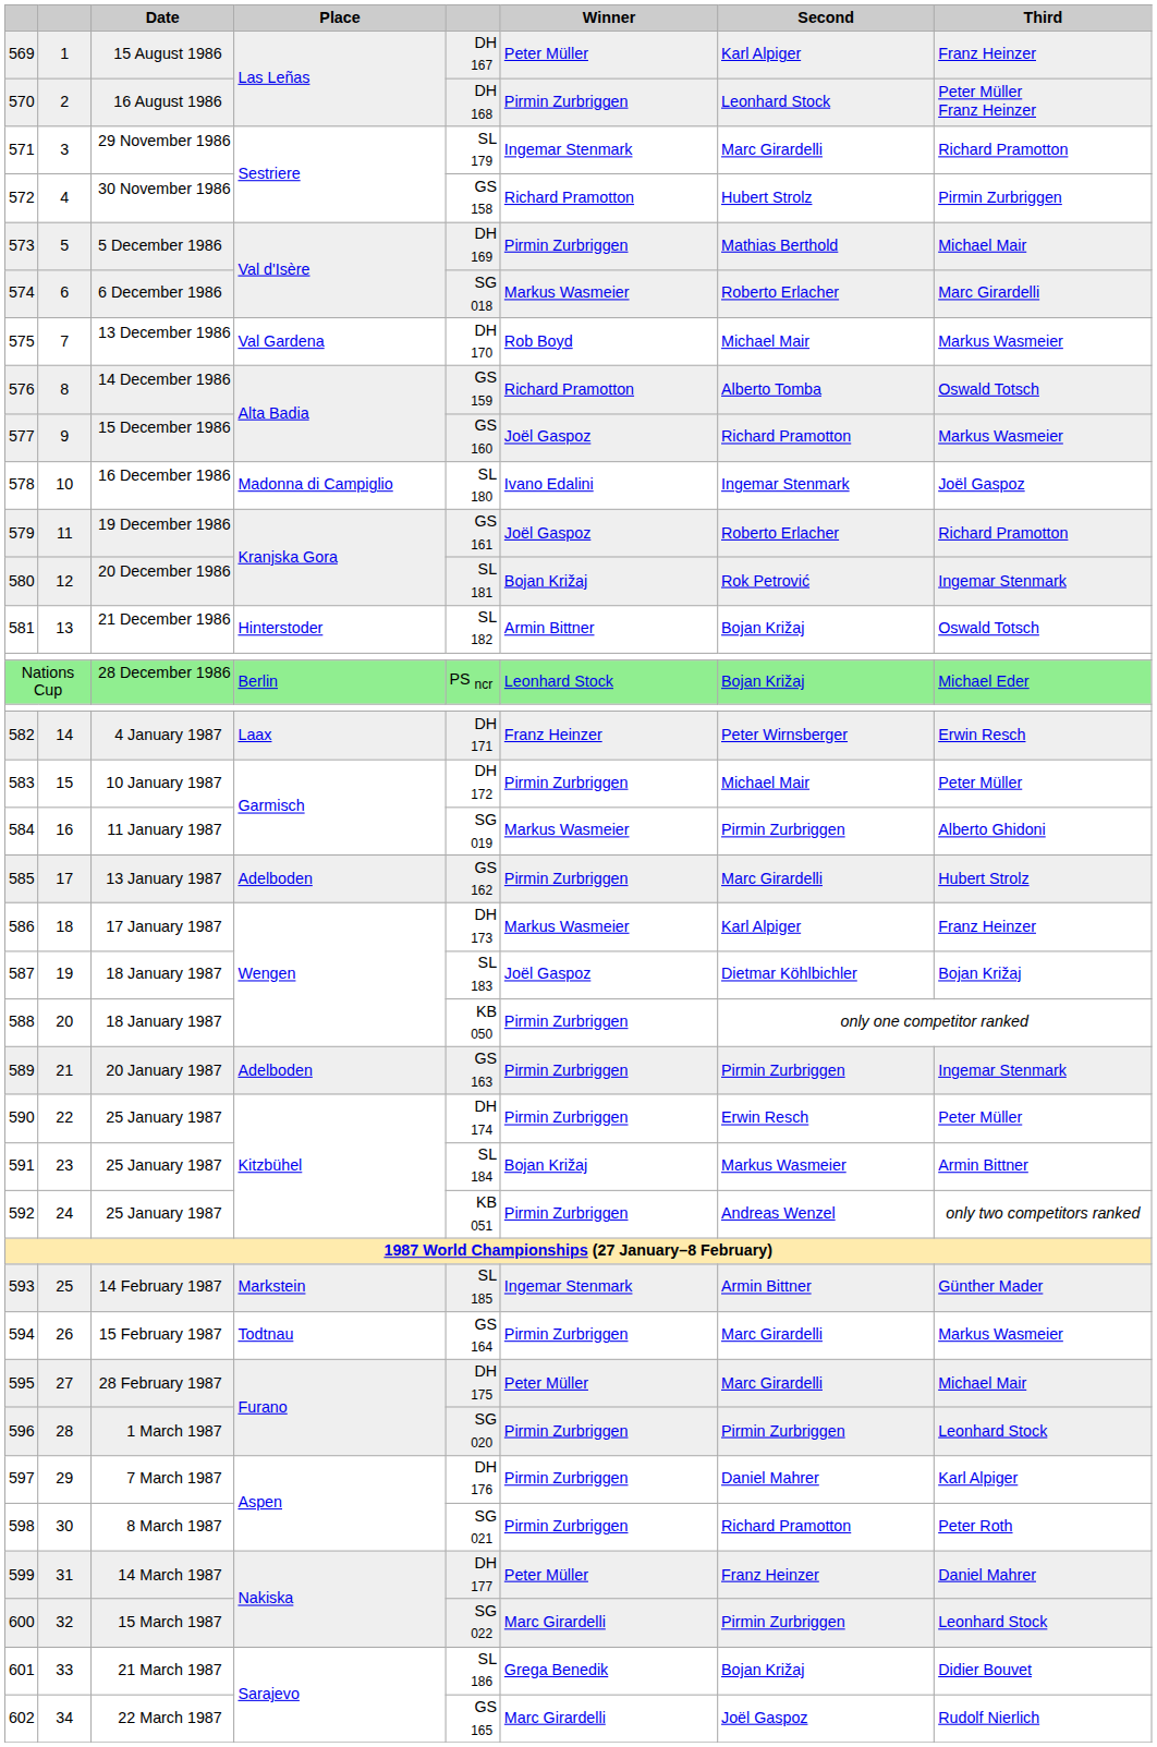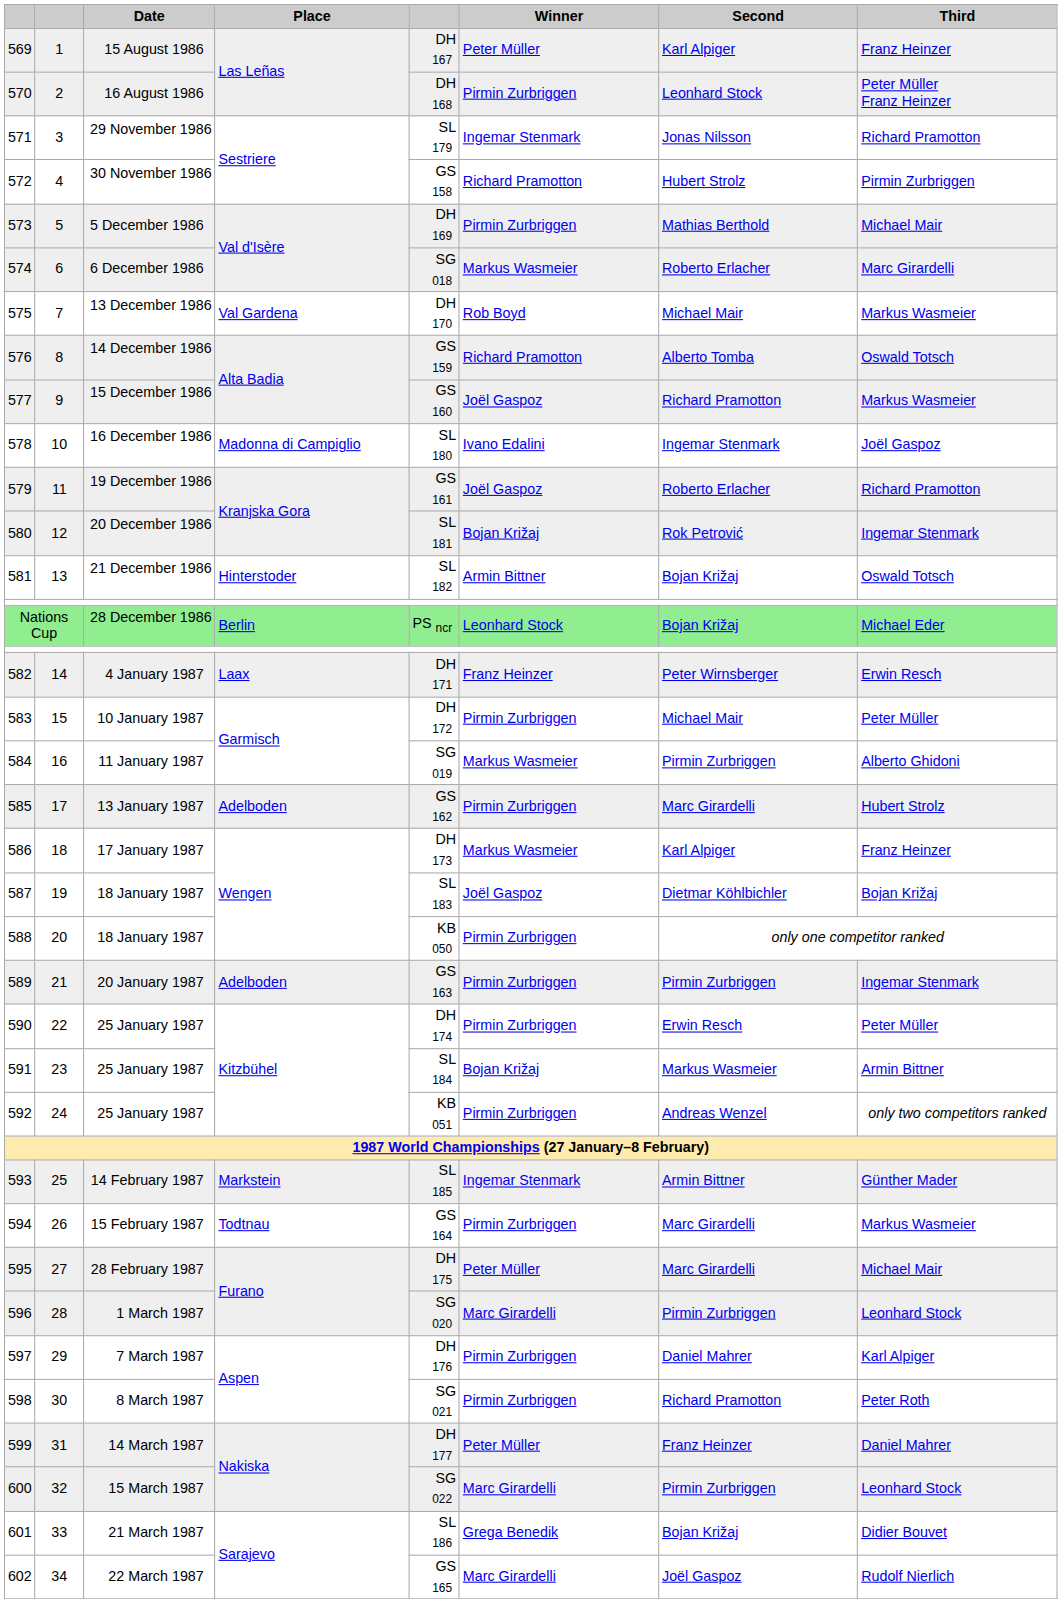 <table class="wikitable plainrowheaders" style="background:#fff; font-size:86%; line-height:16px; border:grey solid 1px; border-collapse:collapse;">
 <tr style="background:#ccc; text-align:center;">
 <td align="center" width="13"></td>
 <td align="center" width="40"></td>
 <td align="center" width="120"><strong>Date</strong></td>
 <td align="center" width="180"><strong>Place</strong></td>
 <td align="center" width="42"></td>
 <td align="center" width="185"><strong>Winner</strong></td>
 <td align="center" width="185"><strong>Second</strong></td>
 <td align="center" width="185"><strong>Third</strong></td>
 </tr>
 <tr bgcolor="#EFEFEF">
 <td align=center>569</td>
 <td align=center>1</td>
 <td align=right>15 August 1986  </td>
 <td rowspan=2> <a href='#'>Las Leñas</a></td>
 <td align=right>DH <sub>167</sub> </td>
 <td> <a href='#'>Peter Müller</a></td>
 <td> <a href='#'>Karl Alpiger</a></td>
 <td> <a href='#'>Franz Heinzer</a></td>
 </tr>
 <tr bgcolor="#EFEFEF">
 <td align=center>570</td>
 <td align=center>2</td>
 <td align=right>16 August 1986  </td>
 <td align=right>DH <sub>168</sub> </td>
 <td> <a href='#'>Pirmin Zurbriggen</a></td>
 <td> <a href='#'>Leonhard Stock</a></td>
 <td> <a href='#'>Peter Müller</a><br> <a href='#'>Franz Heinzer</a></td>
 </tr>
 <tr>
 <td align=center>571</td>
 <td align=center>3</td>
 <td align=right>29 November 1986  </td>
 <td rowspan=2> <a href='#'>Sestriere</a></td>
 <td align=right>SL <sub>179</sub> </td>
 <td> <a href='#'>Ingemar Stenmark</a></td>
-<td> <a href='#'>Marc Girardelli</a></td>
+<td> <a href='#'>Jonas Nilsson</a></td>
 <td> <a href='#'>Richard Pramotton</a></td>
 </tr>
 <tr>
 <td align=center>572</td>
 <td align=center>4</td>
 <td align=right>30 November 1986  </td>
 <td align=right>GS <sub>158</sub> </td>
 <td> <a href='#'>Richard Pramotton</a></td>
 <td> <a href='#'>Hubert Strolz</a></td>
 <td> <a href='#'>Pirmin Zurbriggen</a></td>
 </tr>
 <tr bgcolor="#EFEFEF">
 <td align=center>573</td>
 <td align=center>5</td>
 <td align=right>5 December 1986  </td>
 <td rowspan=2> <a href='#'>Val d'Isère</a></td>
 <td align=right>DH <sub>169</sub> </td>
 <td> <a href='#'>Pirmin Zurbriggen</a></td>
 <td> <a href='#'>Mathias Berthold</a></td>
 <td> <a href='#'>Michael Mair</a></td>
 </tr>
 <tr bgcolor="#EFEFEF">
 <td align=center>574</td>
 <td align=center>6</td>
 <td align=right>6 December 1986  </td>
 <td align=right>SG <sub>018</sub> </td>
 <td> <a href='#'>Markus Wasmeier</a></td>
 <td> <a href='#'>Roberto Erlacher</a></td>
 <td> <a href='#'>Marc Girardelli</a></td>
 </tr>
 <tr>
 <td align=center>575</td>
 <td align=center>7</td>
 <td align=right>13 December 1986  </td>
 <td> <a href='#'>Val Gardena</a></td>
 <td align=right>DH <sub>170</sub> </td>
 <td> <a href='#'>Rob Boyd</a></td>
 <td> <a href='#'>Michael Mair</a></td>
 <td> <a href='#'>Markus Wasmeier</a></td>
 </tr>
 <tr bgcolor="#EFEFEF">
 <td align=center>576</td>
 <td align=center>8</td>
 <td align=right>14 December 1986  </td>
 <td rowspan=2> <a href='#'>Alta Badia</a></td>
 <td align=right>GS <sub>159</sub> </td>
 <td> <a href='#'>Richard Pramotton</a></td>
 <td> <a href='#'>Alberto Tomba</a></td>
 <td> <a href='#'>Oswald Totsch</a></td>
 </tr>
 <tr bgcolor="#EFEFEF">
 <td align=center>577</td>
 <td align=center>9</td>
 <td align=right>15 December 1986  </td>
 <td align=right>GS <sub>160</sub> </td>
 <td> <a href='#'>Joël Gaspoz</a></td>
 <td> <a href='#'>Richard Pramotton</a></td>
 <td> <a href='#'>Markus Wasmeier</a></td>
 </tr>
 <tr>
 <td align=center>578</td>
 <td align=center>10</td>
 <td align=right>16 December 1986  </td>
 <td> <a href='#'>Madonna di Campiglio</a></td>
 <td align=right>SL <sub>180</sub> </td>
 <td> <a href='#'>Ivano Edalini</a></td>
 <td> <a href='#'>Ingemar Stenmark</a></td>
 <td> <a href='#'>Joël Gaspoz</a></td>
 </tr>
 <tr bgcolor="#EFEFEF">
 <td align=center>579</td>
 <td align=center>11</td>
 <td align=right>19 December 1986  </td>
 <td rowspan=2> <a href='#'>Kranjska Gora</a></td>
 <td align=right>GS <sub>161</sub> </td>
 <td> <a href='#'>Joël Gaspoz</a></td>
 <td> <a href='#'>Roberto Erlacher</a></td>
 <td> <a href='#'>Richard Pramotton</a></td>
 </tr>
 <tr bgcolor="#EFEFEF">
 <td align=center>580</td>
 <td align=center>12</td>
 <td align=right>20 December 1986  </td>
 <td align=right>SL <sub>181</sub> </td>
 <td> <a href='#'>Bojan Križaj</a></td>
 <td> <a href='#'>Rok Petrović</a></td>
 <td> <a href='#'>Ingemar Stenmark</a></td>
 </tr>
 <tr>
 <td align=center>581</td>
 <td align=center>13</td>
 <td align=right>21 December 1986  </td>
 <td> <a href='#'>Hinterstoder</a></td>
 <td align=right>SL <sub>182</sub> </td>
 <td> <a href='#'>Armin Bittner</a></td>
 <td> <a href='#'>Bojan Križaj</a></td>
 <td> <a href='#'>Oswald Totsch</a></td>
 </tr>
 <tr>
 <td colspan=8></td>
 </tr>
 <tr bgcolor=#90EE90>
 <td colspan=2 align=center>Nations Cup</td>
 <td align=right>28 December 1986  </td>
 <td> <a href='#'>Berlin</a></td>
 <td align=right>PS <sub>ncr</sub> </td>
 <td> <a href='#'>Leonhard Stock</a></td>
 <td> <a href='#'>Bojan Križaj</a></td>
 <td> <a href='#'>Michael Eder</a></td>
 </tr>
 <tr>
 <td colspan=8></td>
 </tr>
 <tr bgcolor="#EFEFEF">
 <td align=center>582</td>
 <td align=center>14</td>
 <td align=right>4 January 1987  </td>
 <td> <a href='#'>Laax</a></td>
 <td align=right>DH <sub>171</sub> </td>
 <td> <a href='#'>Franz Heinzer</a></td>
 <td> <a href='#'>Peter Wirnsberger</a></td>
 <td> <a href='#'>Erwin Resch</a></td>
 </tr>
 <tr>
 <td align=center>583</td>
 <td align=center>15</td>
 <td align=right>10 January 1987  </td>
 <td rowspan=2> <a href='#'>Garmisch</a></td>
 <td align=right>DH <sub>172</sub> </td>
 <td> <a href='#'>Pirmin Zurbriggen</a></td>
 <td> <a href='#'>Michael Mair</a></td>
 <td> <a href='#'>Peter Müller</a></td>
 </tr>
 <tr>
 <td align=center>584</td>
 <td align=center>16</td>
 <td align=right>11 January 1987  </td>
 <td align=right>SG <sub>019</sub> </td>
 <td> <a href='#'>Markus Wasmeier</a></td>
 <td> <a href='#'>Pirmin Zurbriggen</a></td>
 <td> <a href='#'>Alberto Ghidoni</a></td>
 </tr>
 <tr bgcolor="#EFEFEF">
 <td align=center>585</td>
 <td align=center>17</td>
 <td align=right>13 January 1987  </td>
 <td> <a href='#'>Adelboden</a></td>
 <td align=right>GS <sub>162</sub> </td>
 <td> <a href='#'>Pirmin Zurbriggen</a></td>
 <td> <a href='#'>Marc Girardelli</a></td>
 <td> <a href='#'>Hubert Strolz</a></td>
 </tr>
 <tr>
 <td align=center>586</td>
 <td align=center>18</td>
 <td align=right>17 January 1987  </td>
 <td rowspan=3> <a href='#'>Wengen</a></td>
 <td align=right>DH <sub>173</sub> </td>
 <td> <a href='#'>Markus Wasmeier</a></td>
 <td> <a href='#'>Karl Alpiger</a></td>
 <td> <a href='#'>Franz Heinzer</a></td>
 </tr>
 <tr>
 <td align=center>587</td>
 <td align=center>19</td>
 <td align=right>18 January 1987  </td>
 <td align=right>SL <sub>183</sub> </td>
 <td> <a href='#'>Joël Gaspoz</a></td>
 <td> <a href='#'>Dietmar Köhlbichler</a></td>
 <td> <a href='#'>Bojan Križaj</a></td>
 </tr>
 <tr>
 <td align=center>588</td>
 <td align=center>20</td>
 <td align=right>18 January 1987  </td>
 <td align=right>KB <sub>050</sub> </td>
 <td> <a href='#'>Pirmin Zurbriggen</a></td>
 <td colspan=2 align=center><em>only one competitor ranked</em></td>
 </tr>
 <tr bgcolor="#EFEFEF">
 <td align=center>589</td>
 <td align=center>21</td>
 <td align=right>20 January 1987  </td>
 <td> <a href='#'>Adelboden</a></td>
 <td align=right>GS <sub>163</sub> </td>
 <td> <a href='#'>Pirmin Zurbriggen</a></td>
 <td> <a href='#'>Pirmin Zurbriggen</a></td>
 <td> <a href='#'>Ingemar Stenmark</a></td>
 </tr>
 <tr>
 <td align=center>590</td>
 <td align=center>22</td>
 <td align=right>25 January 1987  </td>
 <td rowspan=3> <a href='#'>Kitzbühel</a></td>
 <td align=right>DH <sub>174</sub> </td>
 <td> <a href='#'>Pirmin Zurbriggen</a></td>
 <td> <a href='#'>Erwin Resch</a></td>
 <td> <a href='#'>Peter Müller</a></td>
 </tr>
 <tr>
 <td align=center>591</td>
 <td align=center>23</td>
 <td align=right>25 January 1987  </td>
 <td align=right>SL <sub>184</sub> </td>
 <td> <a href='#'>Bojan Križaj</a></td>
 <td> <a href='#'>Markus Wasmeier</a></td>
 <td> <a href='#'>Armin Bittner</a></td>
 </tr>
 <tr>
 <td align=center>592</td>
 <td align=center>24</td>
 <td align=right>25 January 1987  </td>
 <td align=right>KB <sub>051</sub> </td>
 <td> <a href='#'>Pirmin Zurbriggen</a></td>
 <td> <a href='#'>Andreas Wenzel</a></td>
 <td align=center><em>only two competitors ranked</em></td>
 </tr>
 <tr style="background:#FFEBAD">
 <td colspan="8" style="text-align:center;"><strong><a href='#'>1987 World Championships</a> (27 January–8 February)</strong></td>
 </tr>
 <tr bgcolor="#EFEFEF">
 <td align=center>593</td>
 <td align=center>25</td>
 <td align=right>14 February 1987  </td>
 <td> <a href='#'>Markstein</a></td>
 <td align=right>SL <sub>185</sub> </td>
 <td> <a href='#'>Ingemar Stenmark</a></td>
 <td> <a href='#'>Armin Bittner</a></td>
 <td> <a href='#'>Günther Mader</a></td>
 </tr>
 <tr>
 <td align=center>594</td>
 <td align=center>26</td>
 <td align=right>15 February 1987  </td>
 <td> <a href='#'>Todtnau</a></td>
 <td align=right>GS <sub>164</sub> </td>
 <td> <a href='#'>Pirmin Zurbriggen</a></td>
 <td> <a href='#'>Marc Girardelli</a></td>
 <td> <a href='#'>Markus Wasmeier</a></td>
 </tr>
 <tr bgcolor="#EFEFEF">
 <td align=center>595</td>
 <td align=center>27</td>
 <td align=right>28 February 1987  </td>
 <td rowspan=2> <a href='#'>Furano</a></td>
 <td align=right>DH <sub>175</sub> </td>
 <td> <a href='#'>Peter Müller</a></td>
 <td> <a href='#'>Marc Girardelli</a></td>
 <td> <a href='#'>Michael Mair</a></td>
 </tr>
 <tr bgcolor="#EFEFEF">
 <td align=center>596</td>
 <td align=center>28</td>
 <td align=right>1 March 1987  </td>
 <td align=right>SG <sub>020</sub> </td>
-<td> <a href='#'>Pirmin Zurbriggen</a></td>
+<td> <a href='#'>Marc Girardelli</a></td>
 <td> <a href='#'>Pirmin Zurbriggen</a></td>
 <td> <a href='#'>Leonhard Stock</a></td>
 </tr>
 <tr>
 <td align=center>597</td>
 <td align=center>29</td>
 <td align=right>7 March 1987  </td>
 <td rowspan=2> <a href='#'>Aspen</a></td>
 <td align=right>DH <sub>176</sub> </td>
 <td> <a href='#'>Pirmin Zurbriggen</a></td>
 <td> <a href='#'>Daniel Mahrer</a></td>
 <td> <a href='#'>Karl Alpiger</a></td>
 </tr>
 <tr>
 <td align=center>598</td>
 <td align=center>30</td>
 <td align=right>8 March 1987  </td>
 <td align=right>SG <sub>021</sub> </td>
 <td> <a href='#'>Pirmin Zurbriggen</a></td>
 <td> <a href='#'>Richard Pramotton</a></td>
 <td> <a href='#'>Peter Roth</a></td>
 </tr>
 <tr bgcolor="#EFEFEF">
 <td align=center>599</td>
 <td align=center>31</td>
 <td align=right>14 March 1987  </td>
 <td rowspan=2> <a href='#'>Nakiska</a></td>
 <td align=right>DH <sub>177</sub> </td>
 <td> <a href='#'>Peter Müller</a></td>
 <td> <a href='#'>Franz Heinzer</a></td>
 <td> <a href='#'>Daniel Mahrer</a></td>
 </tr>
 <tr bgcolor="#EFEFEF">
 <td align=center>600</td>
 <td align=center>32</td>
 <td align=right>15 March 1987  </td>
 <td align=right>SG <sub>022</sub> </td>
 <td> <a href='#'>Marc Girardelli</a></td>
 <td> <a href='#'>Pirmin Zurbriggen</a></td>
 <td> <a href='#'>Leonhard Stock</a></td>
 </tr>
 <tr>
 <td align=center>601</td>
 <td align=center>33</td>
 <td align=right>21 March 1987  </td>
 <td rowspan=2> <a href='#'>Sarajevo</a></td>
 <td align=right>SL <sub>186</sub> </td>
 <td> <a href='#'>Grega Benedik</a></td>
 <td> <a href='#'>Bojan Križaj</a></td>
 <td> <a href='#'>Didier Bouvet</a></td>
 </tr>
 <tr>
 <td align=center>602</td>
 <td align=center>34</td>
 <td align=right>22 March 1987  </td>
 <td align=right>GS <sub>165</sub> </td>
 <td> <a href='#'>Marc Girardelli</a></td>
 <td> <a href='#'>Joël Gaspoz</a></td>
 <td> <a href='#'>Rudolf Nierlich</a></td>
 </tr>
 </table>
